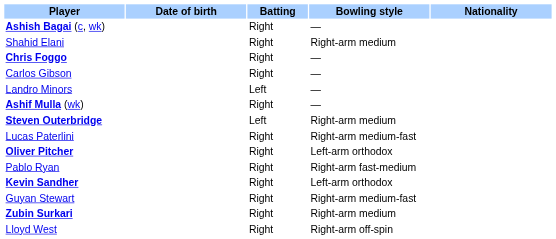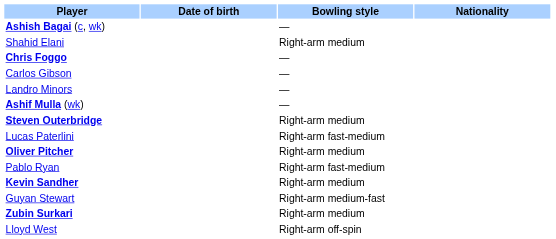 <table class="sortable" border="0" cellspacing="2" cellpadding="2">
 <tr style="background:#aad0ff;">
 <th width=20%>Player</th>
 <th width=20%>Date of birth</th>
-<th width=10%>Batting</th>
 <th width=20%>Bowling style</th>
 <th width=20%>Nationality</th>
 </tr>
 <tr>
 <td><strong><a href='#'>Ashish Bagai</a></strong> (<a href='#'>c</a>, <a href='#'>wk</a>)</td>
 <td></td>
-<td>Right</td>
 <td>—</td>
 <td></td>
 </tr>
 <tr>
 <td><a href='#'>Shahid Elani</a></td>
 <td></td>
-<td>Right</td>
 <td>Right-arm medium</td>
 <td></td>
 </tr>
 <tr>
 <td><strong><a href='#'>Chris Foggo</a></strong></td>
 <td></td>
-<td>Right</td>
 <td>—</td>
 <td></td>
 </tr>
 <tr>
 <td><a href='#'>Carlos Gibson</a></td>
 <td></td>
-<td>Right</td>
 <td>—</td>
 <td></td>
 </tr>
 <tr>
 <td><a href='#'>Landro Minors</a></td>
 <td></td>
-<td>Left</td>
 <td>—</td>
 <td></td>
 </tr>
 <tr>
 <td><strong><a href='#'>Ashif Mulla</a></strong> (<a href='#'>wk</a>)</td>
 <td></td>
-<td>Right</td>
 <td>—</td>
 <td></td>
 </tr>
 <tr>
 <td><strong><a href='#'>Steven Outerbridge</a></strong></td>
 <td></td>
-<td>Left</td>
 <td>Right-arm medium</td>
 <td></td>
 </tr>
 <tr>
 <td><a href='#'>Lucas Paterlini</a></td>
 <td></td>
-<td>Right</td>
-<td>Right-arm medium-fast</td>
+<td>Right-arm fast-medium</td>
 <td></td>
 </tr>
 <tr>
 <td><strong><a href='#'>Oliver Pitcher</a></strong></td>
 <td></td>
-<td>Right</td>
-<td>Left-arm orthodox</td>
+<td>Right-arm medium</td>
 <td></td>
 </tr>
 <tr>
 <td><a href='#'>Pablo Ryan</a></td>
 <td></td>
-<td>Right</td>
 <td>Right-arm fast-medium</td>
 <td></td>
 </tr>
 <tr>
 <td><strong><a href='#'>Kevin Sandher</a></strong></td>
 <td></td>
-<td>Right</td>
-<td>Left-arm orthodox</td>
+<td>Right-arm medium</td>
 <td></td>
 </tr>
 <tr>
 <td><a href='#'>Guyan Stewart</a></td>
 <td></td>
-<td>Right</td>
 <td>Right-arm medium-fast</td>
 <td></td>
 </tr>
 <tr>
 <td><strong><a href='#'>Zubin Surkari</a></strong></td>
 <td></td>
-<td>Right</td>
 <td>Right-arm medium</td>
 <td></td>
 </tr>
 <tr>
 <td><a href='#'>Lloyd West</a></td>
 <td></td>
-<td>Right</td>
 <td>Right-arm off-spin</td>
 <td></td>
 </tr>
 </table>
